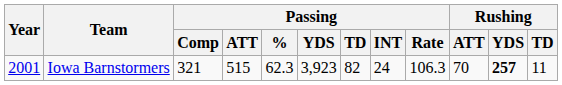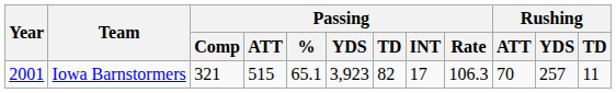 <table class="wikitable" border=1>
 <tr>
 <th rowspan="2">Year</th>
 <th rowspan="2">Team</th>
 <th colspan=7>Passing</th>
 <th colspan=3>Rushing</th>
 </tr>
 <tr>
 <th>Comp</th>
 <th>ATT</th>
 <th>%</th>
 <th>YDS</th>
 <th>TD</th>
 <th>INT</th>
 <th>Rate</th>
 <th>ATT</th>
 <th>YDS</th>
 <th>TD</th>
 </tr>
 <tr>
 <td><a href='#'>2001</a></td>
 <td><a href='#'>Iowa Barnstormers</a></td>
 <td>321</td>
 <td>515</td>
-<td>62.3</td>
+<td>65.1</td>
 <td>3,923</td>
 <td>82</td>
-<td>24</td>
+<td>17</td>
 <td>106.3</td>
 <td>70</td>
-<td><strong>257</strong></td>
+<td>257</td>
 <td>11</td>
 </tr>
 <tr>
 </tr>
 </table>
